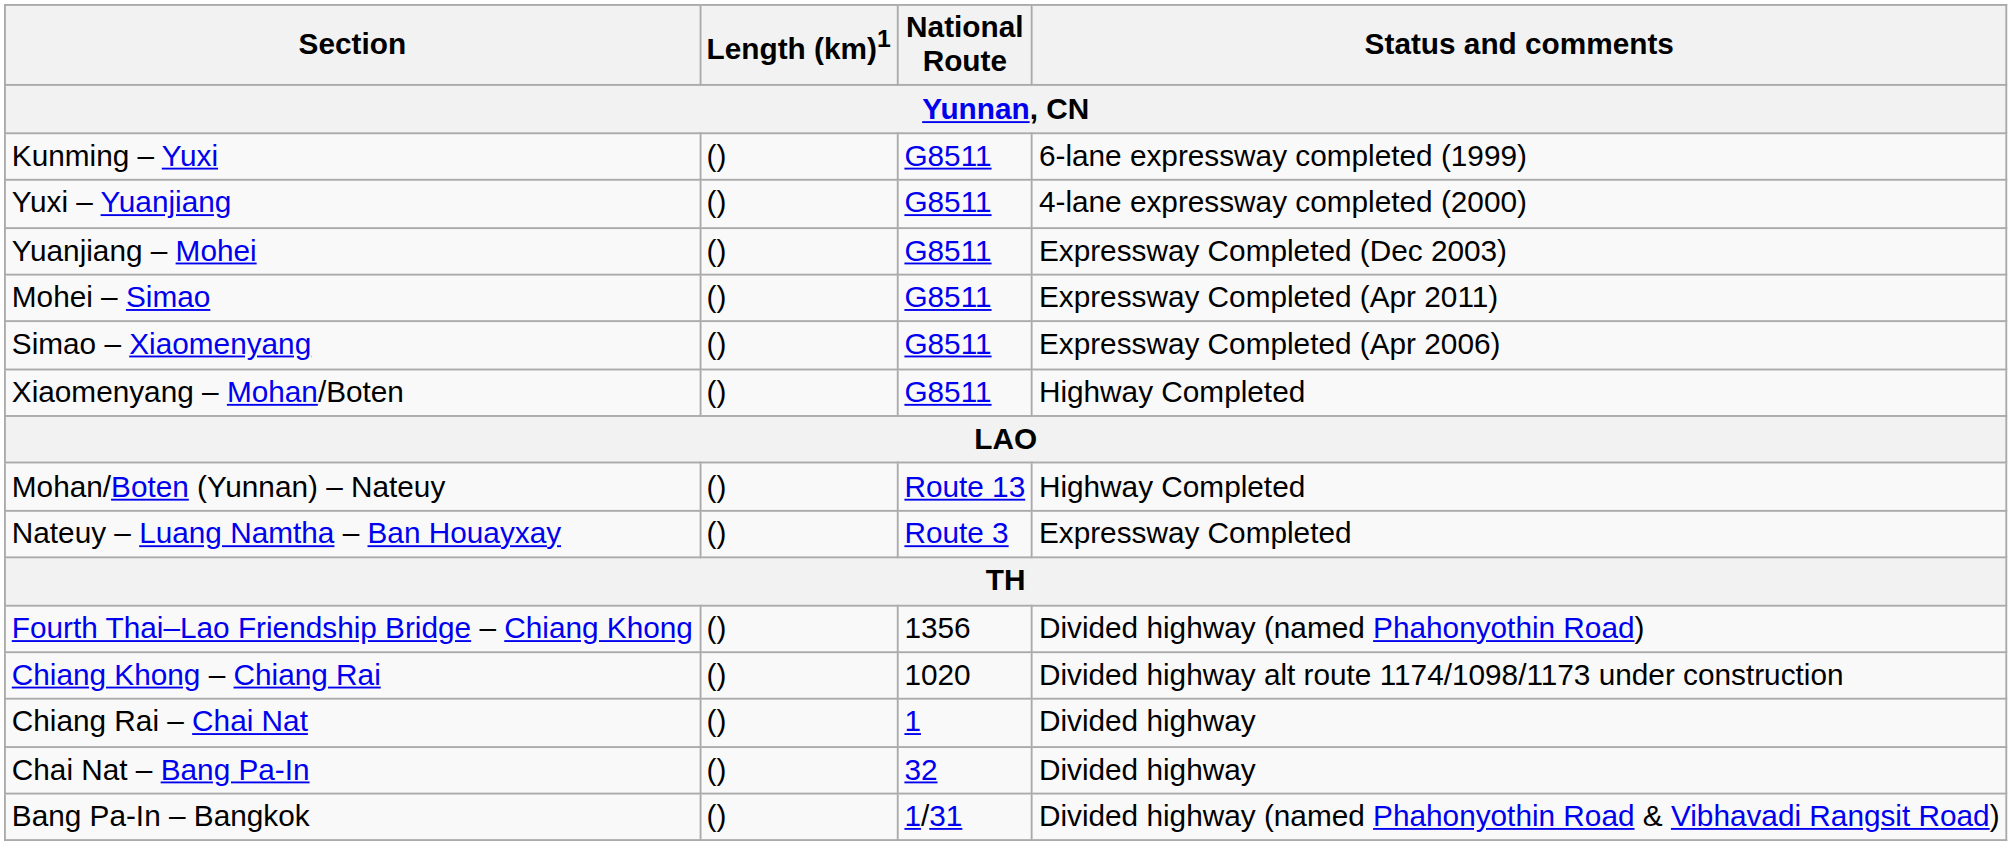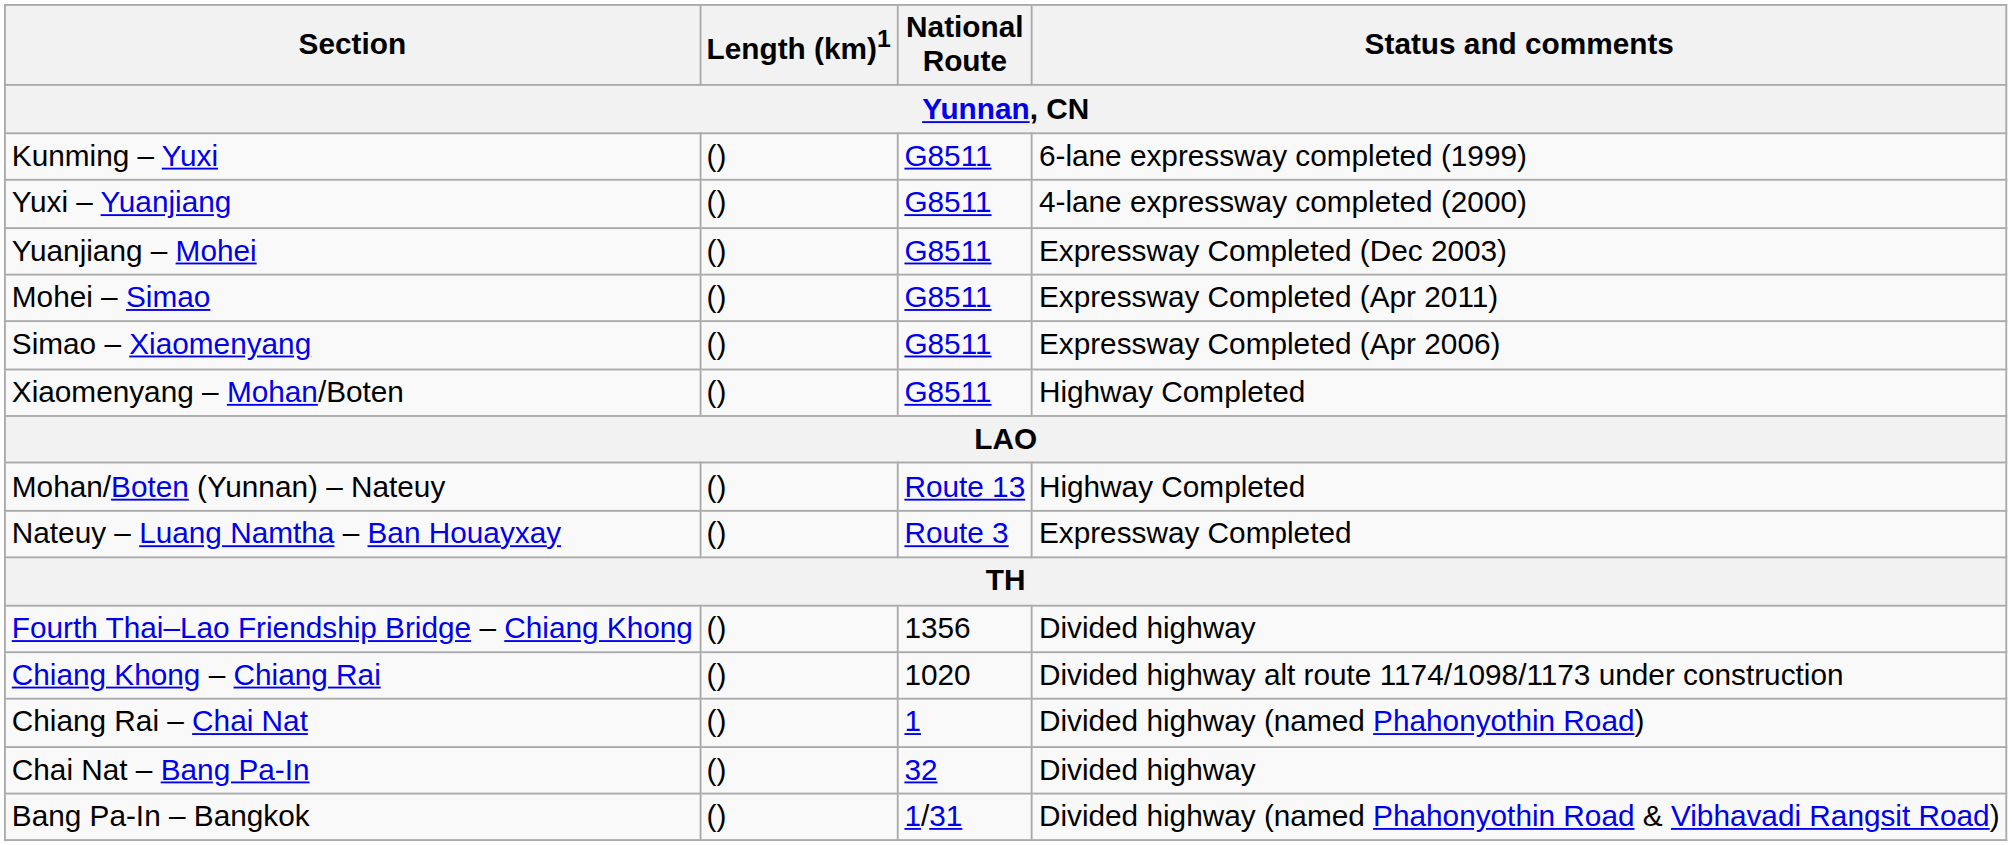 <table class="wikitable">
 <tr>
 <th>Section</th>
 <th>Length (km)<sup>1</sup></th>
 <th>National<br>Route</th>
 <th>Status and comments</th>
 </tr>
 <tr>
 <th ! scope="col" colspan=4><a href='#'>Yunnan</a>, CN</th>
 </tr>
 <tr>
 <td>Kunming – <a href='#'>Yuxi</a></td>
 <td>()</td>
 <td><a href='#'>G8511</a></td>
 <td>6-lane expressway completed (1999)</td>
 </tr>
 <tr>
 <td>Yuxi – <a href='#'>Yuanjiang</a></td>
 <td>()</td>
 <td><a href='#'>G8511</a></td>
 <td>4-lane expressway completed (2000)</td>
 </tr>
 <tr>
 <td>Yuanjiang – <a href='#'>Mohei</a></td>
 <td>()</td>
 <td><a href='#'>G8511</a></td>
 <td>Expressway Completed (Dec 2003)</td>
 </tr>
 <tr>
 <td>Mohei – <a href='#'>Simao</a></td>
 <td>()</td>
 <td><a href='#'>G8511</a></td>
 <td>Expressway Completed (Apr 2011)</td>
 </tr>
 <tr>
 <td>Simao – <a href='#'>Xiaomenyang</a></td>
 <td>()</td>
 <td><a href='#'>G8511</a></td>
 <td>Expressway Completed (Apr 2006)</td>
 </tr>
 <tr>
 <td>Xiaomenyang – <a href='#'>Mohan</a>/Boten</td>
 <td>()</td>
 <td><a href='#'>G8511</a></td>
 <td>Highway Completed</td>
 </tr>
 <tr>
 <th ! scope="col" colspan=4>LAO</th>
 </tr>
 <tr>
 <td>Mohan/<a href='#'>Boten</a> (Yunnan) – Nateuy</td>
 <td>()</td>
 <td><a href='#'>Route 13</a></td>
 <td>Highway Completed</td>
 </tr>
 <tr>
 <td>Nateuy – <a href='#'>Luang Namtha</a> – <a href='#'>Ban Houayxay</a></td>
 <td>()</td>
 <td><a href='#'>Route 3</a></td>
 <td>Expressway Completed</td>
 </tr>
 <tr>
 <th ! scope="col" colspan=4>TH</th>
 </tr>
 <tr>
 <td><a href='#'>Fourth Thai–Lao Friendship Bridge</a> – <a href='#'>Chiang Khong</a></td>
 <td>()</td>
 <td>1356</td>
-<td>Divided highway (named <a href='#'>Phahonyothin Road</a>)</td>
+<td>Divided highway</td>
 </tr>
 <tr>
 <td><a href='#'>Chiang Khong</a> – <a href='#'>Chiang Rai</a></td>
 <td>()</td>
 <td>1020</td>
 <td>Divided highway alt route 1174/1098/1173 under construction</td>
 </tr>
 <tr>
 <td>Chiang Rai – <a href='#'>Chai Nat</a></td>
 <td>()</td>
 <td><a href='#'>1</a></td>
-<td>Divided highway</td>
+<td>Divided highway (named <a href='#'>Phahonyothin Road</a>)</td>
 </tr>
 <tr>
 <td>Chai Nat – <a href='#'>Bang Pa-In</a></td>
 <td>()</td>
 <td><a href='#'>32</a></td>
 <td>Divided highway</td>
 </tr>
 <tr>
 <td>Bang Pa-In – Bangkok</td>
 <td>()</td>
 <td><a href='#'>1</a>/<a href='#'>31</a></td>
 <td>Divided highway (named <a href='#'>Phahonyothin Road</a> & <a href='#'>Vibhavadi Rangsit Road</a>)</td>
 </tr>
 </table>
